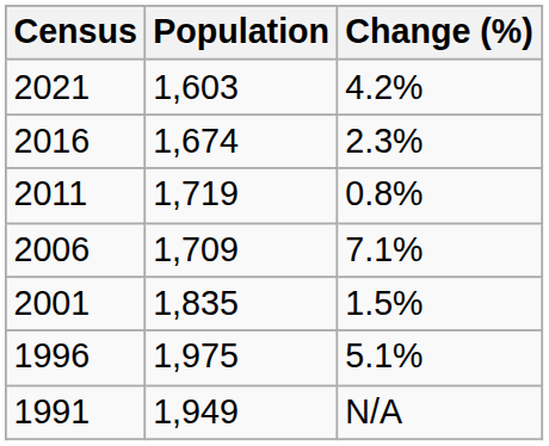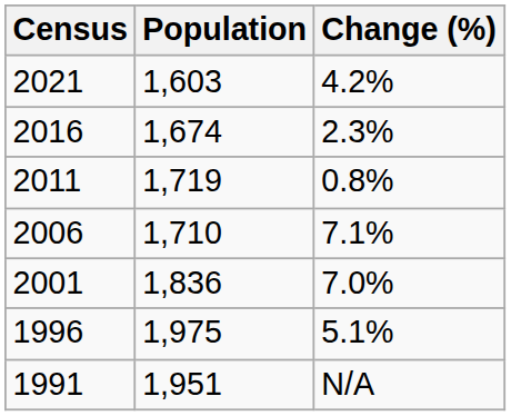 <table class="wikitable">
 <tr>
 <th>Census</th>
 <th>Population</th>
 <th>Change (%)</th>
 </tr>
 <tr>
 <td>2021</td>
 <td>1,603</td>
 <td> 4.2%</td>
 </tr>
 <tr>
 <td>2016</td>
 <td>1,674</td>
 <td> 2.3%</td>
 </tr>
 <tr>
 <td>2011</td>
 <td>1,719</td>
 <td> 0.8%</td>
 </tr>
 <tr>
 <td>2006</td>
-<td>1,709</td>
+<td>1,710</td>
 <td> 7.1%</td>
 </tr>
 <tr>
 <td>2001</td>
-<td>1,835</td>
-<td> 1.5%</td>
+<td>1,836</td>
+<td> 7.0%</td>
 </tr>
 <tr>
 <td>1996</td>
 <td>1,975</td>
 <td> 5.1%</td>
 </tr>
 <tr>
 <td>1991</td>
-<td>1,949</td>
+<td>1,951</td>
 <td>N/A</td>
 </tr>
 </table>
